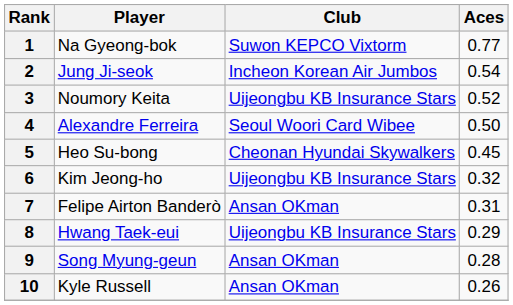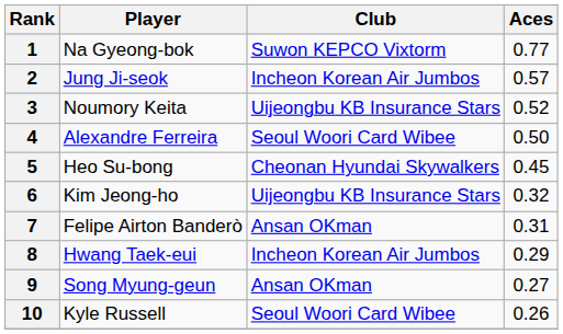 <table class=wikitable>
 <tr>
 <th>Rank</th>
 <th>Player</th>
 <th>Club</th>
 <th>Aces</th>
 </tr>
 <tr>
 <th>1</th>
 <td> Na Gyeong-bok</td>
 <td><a href='#'>Suwon KEPCO Vixtorm</a></td>
 <td align=center>0.77</td>
 </tr>
 <tr>
 <th>2</th>
 <td> <a href='#'>Jung Ji-seok</a></td>
 <td><a href='#'>Incheon Korean Air Jumbos</a></td>
-<td align=center>0.54</td>
+<td align=center>0.57</td>
 </tr>
 <tr>
 <th>3</th>
 <td> Noumory Keita</td>
 <td><a href='#'>Uijeongbu KB Insurance Stars</a></td>
 <td align=center>0.52</td>
 </tr>
 <tr>
 <th>4</th>
 <td> <a href='#'>Alexandre Ferreira</a></td>
 <td><a href='#'>Seoul Woori Card Wibee</a></td>
 <td align=center>0.50</td>
 </tr>
 <tr>
 <th>5</th>
 <td> Heo Su-bong</td>
 <td><a href='#'>Cheonan Hyundai Skywalkers</a></td>
 <td align=center>0.45</td>
 </tr>
 <tr>
 <th>6</th>
 <td> Kim Jeong-ho</td>
 <td><a href='#'>Uijeongbu KB Insurance Stars</a></td>
 <td align=center>0.32</td>
 </tr>
 <tr>
 <th>7</th>
 <td> Felipe Airton Banderò</td>
 <td><a href='#'>Ansan OKman</a></td>
 <td align=center>0.31</td>
 </tr>
 <tr>
 <th>8</th>
 <td> <a href='#'>Hwang Taek-eui</a></td>
-<td><a href='#'>Uijeongbu KB Insurance Stars</a></td>
+<td><a href='#'>Incheon Korean Air Jumbos</a></td>
 <td align=center>0.29</td>
 </tr>
 <tr>
 <th>9</th>
 <td> <a href='#'>Song Myung-geun</a></td>
 <td><a href='#'>Ansan OKman</a></td>
-<td align=center>0.28</td>
+<td align=center>0.27</td>
 </tr>
 <tr>
 <th>10</th>
 <td> Kyle Russell</td>
-<td><a href='#'>Ansan OKman</a></td>
+<td><a href='#'>Seoul Woori Card Wibee</a></td>
 <td align=center>0.26</td>
 </tr>
 <tr>
 </tr>
 </table>
